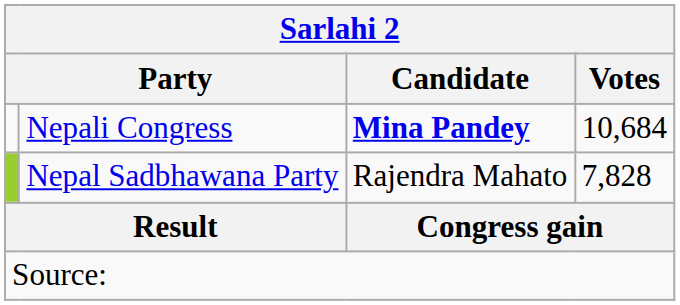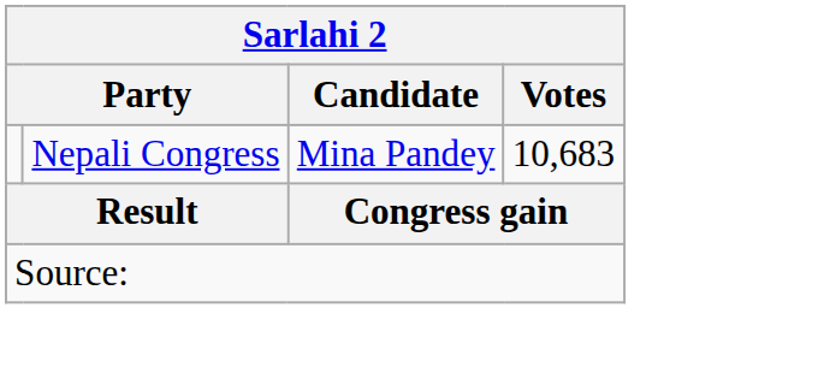 <table class="wikitable">
 <tr>
 <th colspan="4"><a href='#'>Sarlahi 2</a></th>
 </tr>
 <tr>
 <th colspan="2">Party</th>
 <th>Candidate</th>
 <th>Votes</th>
 </tr>
 <tr>
 <td></td>
 <td><a href='#'>Nepali Congress</a></td>
-<td><strong><a href='#'>Mina Pandey</a></strong></td>
-<td>10,684</td>
-</tr>
-<tr>
-<td style="background-color:yellowgreen"></td>
-<td><a href='#'>Nepal Sadbhawana Party</a></td>
-<td>Rajendra Mahato</td>
-<td>7,828</td>
+<td><a href='#'>Mina Pandey</a></td>
+<td>10,683</td>
 </tr>
 <tr>
 <th colspan="2">Result</th>
 <th colspan="2">Congress gain</th>
 </tr>
 <tr>
 <td colspan="4">Source:</td>
 </tr>
 </table>
